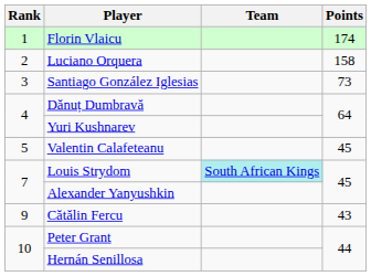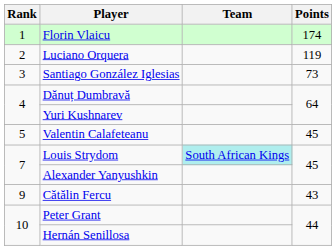 <table class="wikitable sortable">
 <tr>
 <th>Rank</th>
 <th>Player</th>
 <th>Team</th>
 <th>Points</th>
 </tr>
 <tr style="background:#d0ffd0;">
 <td align=center>1</td>
 <td><a href='#'>Florin Vlaicu</a></td>
 <td></td>
 <td align=center>174</td>
 </tr>
 <tr>
 <td align=center>2</td>
 <td><a href='#'>Luciano Orquera</a></td>
 <td></td>
-<td align=center>158</td>
+<td align=center>119</td>
 </tr>
 <tr>
 <td align=center>3</td>
 <td><a href='#'>Santiago González Iglesias</a></td>
 <td></td>
 <td align=center>73</td>
 </tr>
 <tr>
 <td rowspan=2 align=center>4</td>
 <td><a href='#'>Dănuț Dumbravă</a></td>
 <td></td>
 <td rowspan=2 align=center>64</td>
 </tr>
 <tr>
 <td><a href='#'>Yuri Kushnarev</a></td>
 <td></td>
 </tr>
 <tr>
 <td align=center>5</td>
 <td><a href='#'>Valentin Calafeteanu</a></td>
 <td></td>
 <td align=center>45</td>
 </tr>
 <tr>
 <td rowspan=2 align=center>7</td>
 <td><a href='#'>Louis Strydom</a></td>
 <td style="background: paleturquoise;"> <a href='#'>South African Kings</a></td>
 <td rowspan=2 align=center>45</td>
 </tr>
 <tr>
 <td><a href='#'>Alexander Yanyushkin</a></td>
 <td></td>
 </tr>
 <tr>
 <td align=center>9</td>
 <td><a href='#'>Cătălin Fercu</a></td>
 <td></td>
 <td align=center>43</td>
 </tr>
 <tr>
 <td rowspan=2 align=center>10</td>
 <td><a href='#'>Peter Grant</a></td>
 <td></td>
 <td rowspan=2 align=center>44</td>
 </tr>
 <tr>
 <td><a href='#'>Hernán Senillosa</a></td>
 <td></td>
 </tr>
 </table>
